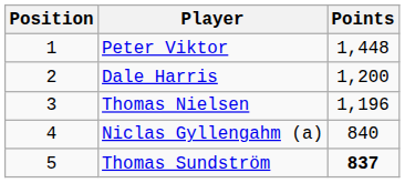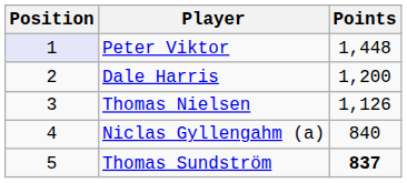 <table class=wikitable>
 <tr>
 <th>Position</th>
 <th>Player</th>
 <th>Points</th>
 </tr>
 <tr>
-<td align=center>1</td>
+<td align=center style="background: lavender;">1</td>
 <td> <a href='#'>Peter Viktor</a></td>
 <td align=center>1,448</td>
 </tr>
 <tr>
 <td align=center>2</td>
 <td> <a href='#'>Dale Harris</a></td>
 <td align=center>1,200</td>
 </tr>
 <tr>
 <td align=center>3</td>
 <td> <a href='#'>Thomas Nielsen</a></td>
-<td align=center>1,196</td>
+<td align=center>1,126</td>
 </tr>
 <tr>
 <td align=center>4</td>
 <td> <a href='#'>Niclas Gyllengahm</a> (a)</td>
 <td align=center>840</td>
 </tr>
 <tr>
 <td align=center>5</td>
 <td> <a href='#'>Thomas Sundström</a></td>
 <td align=center><strong>837</strong></td>
 </tr>
 </table>
